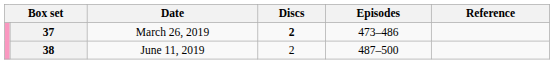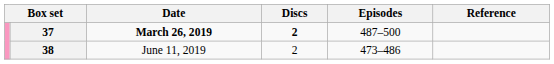 <table class="wikitable" style="text-align: center; width: 60%;">
 <tr>
 <th colspan="2">Box set</th>
 <th scope="col">Date</th>
 <th scope="col">Discs</th>
 <th scope="col">Episodes</th>
 <th scope="col">Reference</th>
 </tr>
 <tr>
 <td rowspan="2" width="1%" style="background: #FA98C0;"></td>
 <th scope="row">37</th>
-<td>March 26, 2019</td>
+<td><strong>March 26, 2019</strong></td>
 <td><strong>2</strong></td>
-<td>473–486</td>
+<td>487–500</td>
 <td></td>
 </tr>
 <tr>
 <th scope="row">38</th>
 <td>June 11, 2019</td>
 <td>2</td>
-<td>487–500</td>
+<td>473–486</td>
 <td></td>
 </tr>
 </table>
